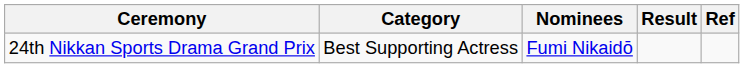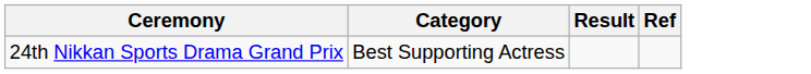 <table class="wikitable">
 <tr>
 <th>Ceremony</th>
 <th>Category</th>
-<th>Nominees</th>
 <th>Result</th>
 <th>Ref</th>
 </tr>
 <tr>
 <td>24th <a href='#'>Nikkan Sports Drama Grand Prix</a></td>
 <td>Best Supporting Actress</td>
-<td><a href='#'>Fumi Nikaidō</a></td>
 <td></td>
 <td></td>
 </tr>
 </table>
